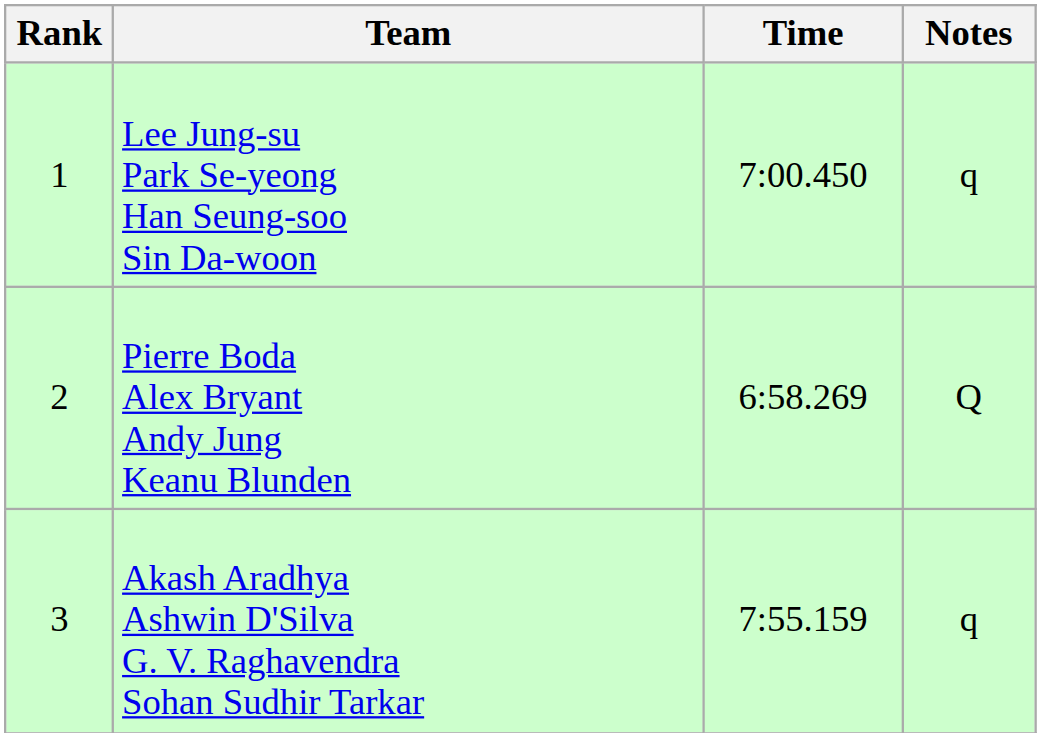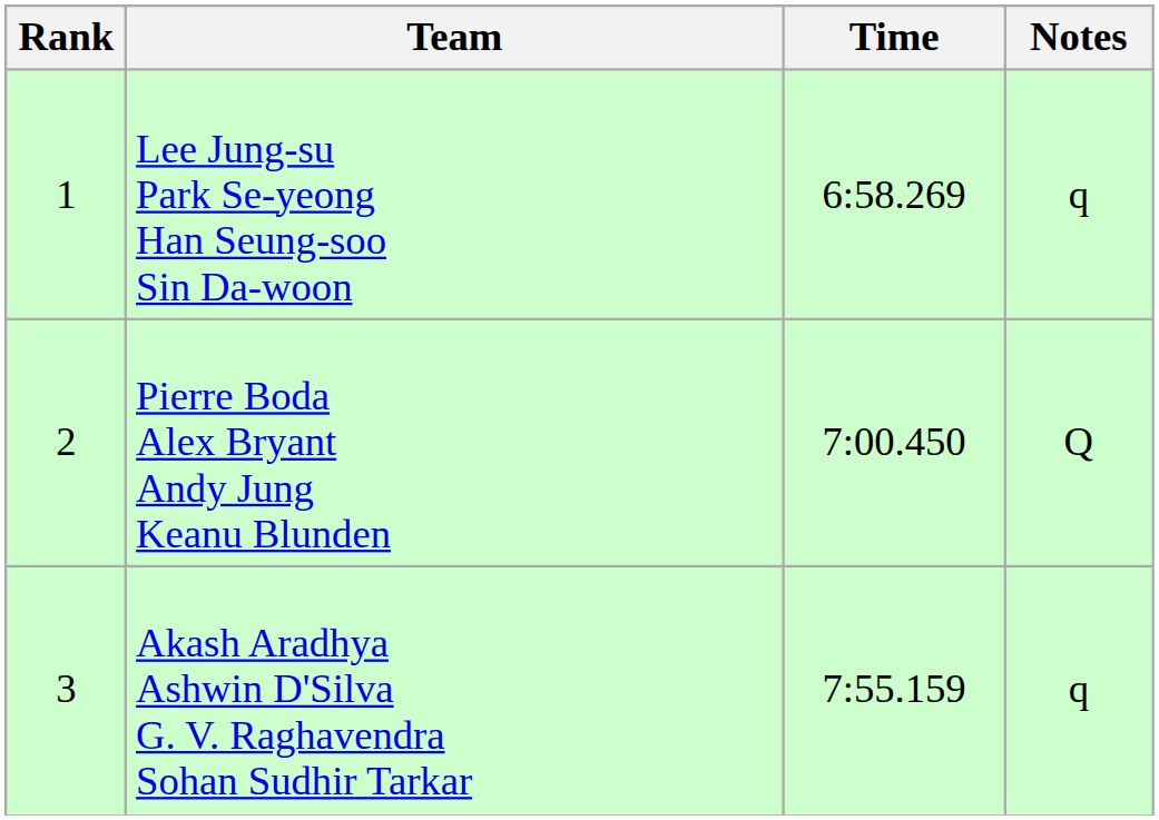 <table class=wikitable style="text-align:center">
 <tr>
 <th width=40>Rank</th>
 <th width=250>Team</th>
 <th width=80>Time</th>
 <th width=50>Notes</th>
 </tr>
 <tr bgcolor="ccffcc">
 <td>1</td>
 <td align=left><br><a href='#'>Lee Jung-su</a><br><a href='#'>Park Se-yeong</a><br><a href='#'>Han Seung-soo</a><br><a href='#'>Sin Da-woon</a></td>
-<td>7:00.450</td>
+<td>6:58.269</td>
 <td>q</td>
 </tr>
 <tr bgcolor="ccffcc">
 <td>2</td>
 <td align=left><br><a href='#'>Pierre Boda</a><br><a href='#'>Alex Bryant</a><br><a href='#'>Andy Jung</a><br><a href='#'>Keanu Blunden</a></td>
-<td>6:58.269</td>
+<td>7:00.450</td>
 <td>Q</td>
 </tr>
 <tr bgcolor="ccffcc">
 <td>3</td>
 <td align=left><br><a href='#'>Akash Aradhya</a><br><a href='#'>Ashwin D'Silva</a><br><a href='#'>G. V. Raghavendra</a><br><a href='#'>Sohan Sudhir Tarkar</a></td>
 <td>7:55.159</td>
 <td>q</td>
 </tr>
 </table>
